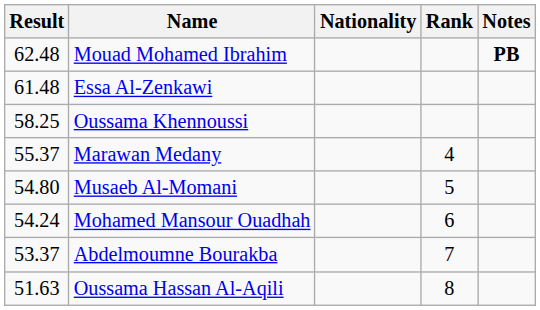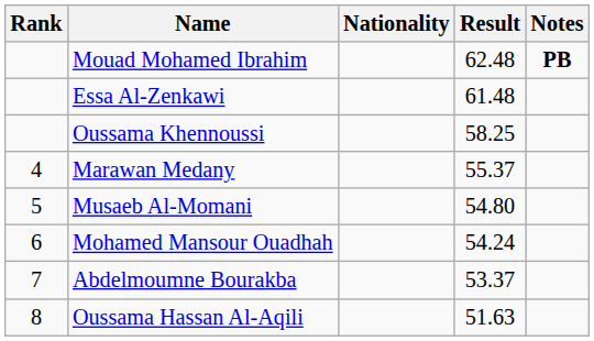 <table class="wikitable sortable" style="text-align:center;font-size:95%">
 <tr>
-<th>Result</th>
+<th>Rank</th>
 <th>Name</th>
 <th>Nationality</th>
-<th>Rank</th>
+<th>Result</th>
 <th>Notes</th>
 </tr>
 <tr>
-<td>62.48</td>
+<td></td>
 <td align=left><a href='#'>Mouad Mohamed Ibrahim</a></td>
 <td align=left></td>
-<td></td>
+<td>62.48</td>
 <td><strong>PB</strong></td>
 </tr>
 <tr>
-<td>61.48</td>
+<td></td>
 <td align=left><a href='#'>Essa Al-Zenkawi</a></td>
 <td align=left></td>
-<td></td>
+<td>61.48</td>
 <td></td>
 </tr>
 <tr>
-<td>58.25</td>
+<td></td>
 <td align=left><a href='#'>Oussama Khennoussi</a></td>
 <td align=left></td>
-<td></td>
+<td>58.25</td>
 <td></td>
 </tr>
 <tr>
-<td>55.37</td>
+<td>4</td>
 <td align=left><a href='#'>Marawan Medany</a></td>
 <td align=left></td>
-<td>4</td>
+<td>55.37</td>
 <td></td>
 </tr>
 <tr>
-<td>54.80</td>
+<td>5</td>
 <td align=left><a href='#'>Musaeb Al-Momani</a></td>
 <td align=left></td>
-<td>5</td>
+<td>54.80</td>
 <td></td>
 </tr>
 <tr>
-<td>54.24</td>
+<td>6</td>
 <td align=left><a href='#'>Mohamed Mansour Ouadhah</a></td>
 <td align=left></td>
-<td>6</td>
+<td>54.24</td>
 <td></td>
 </tr>
 <tr>
-<td>53.37</td>
+<td>7</td>
 <td align=left><a href='#'>Abdelmoumne Bourakba</a></td>
 <td align=left></td>
-<td>7</td>
+<td>53.37</td>
 <td></td>
 </tr>
 <tr>
-<td>51.63</td>
+<td>8</td>
 <td align=left><a href='#'>Oussama Hassan Al-Aqili</a></td>
 <td align=left></td>
-<td>8</td>
+<td>51.63</td>
 <td></td>
 </tr>
 </table>
